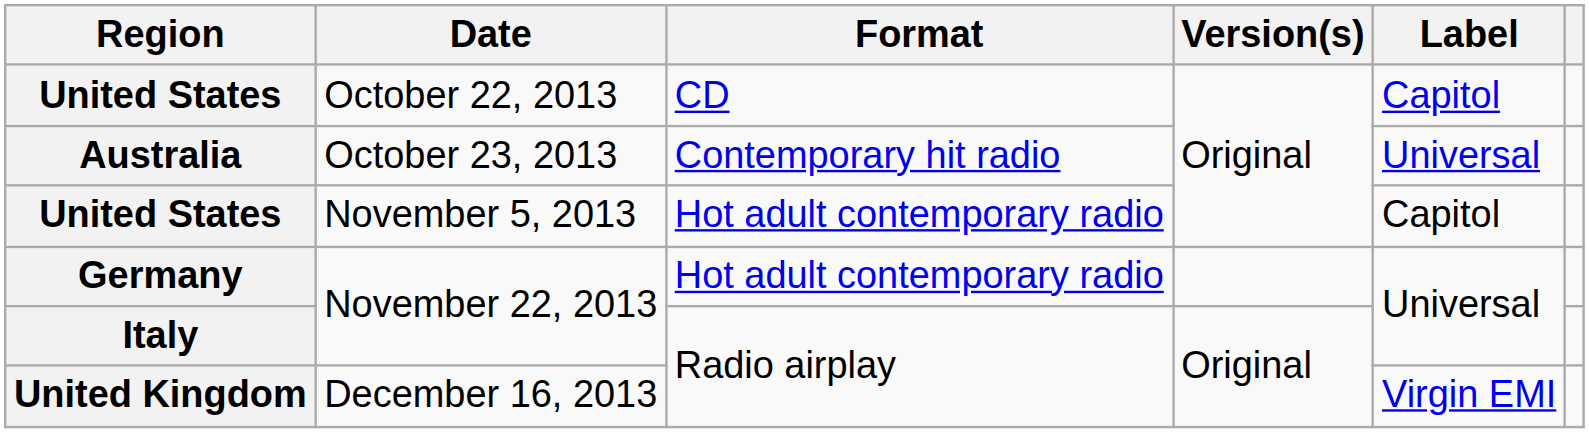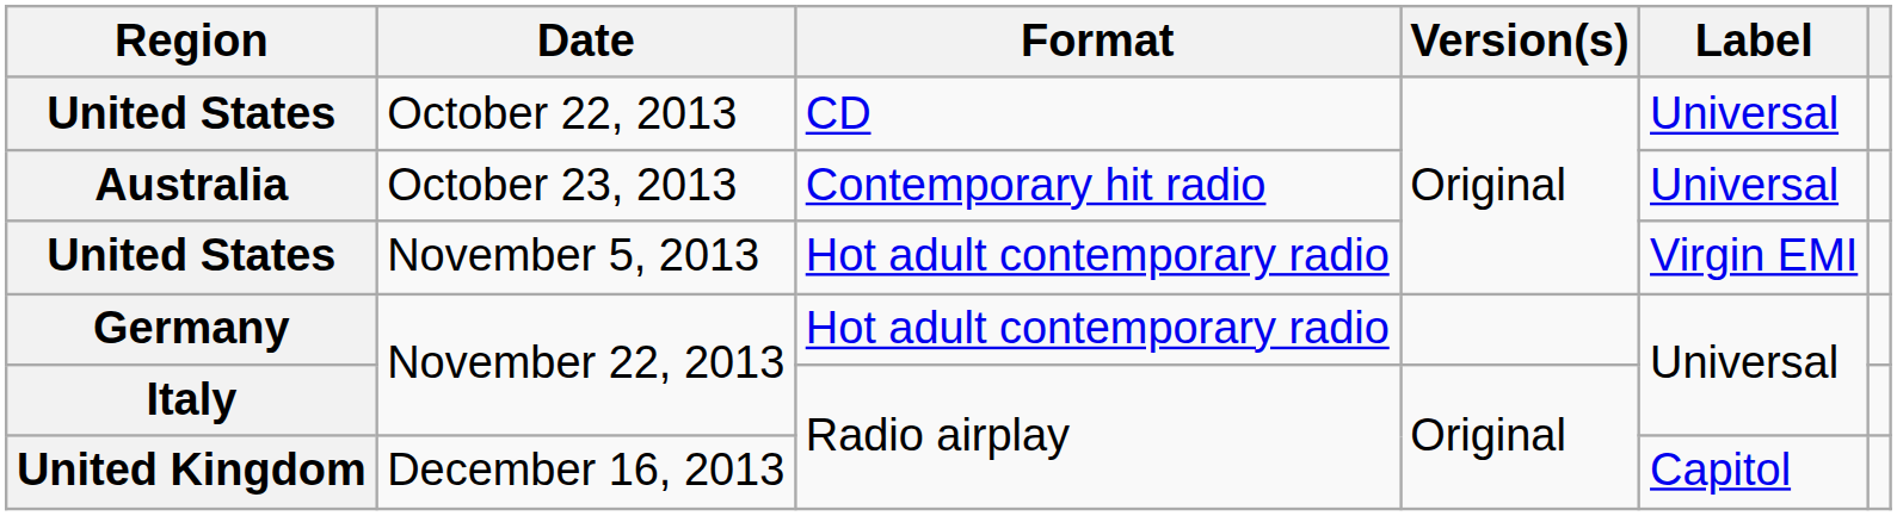 <table class="wikitable plainrowheaders">
 <tr>
 <th scope="col">Region</th>
 <th scope="col">Date</th>
 <th scope="col">Format</th>
 <th scope="col">Version(s)</th>
 <th scope="col">Label</th>
 <th scope="col"></th>
 </tr>
 <tr>
 <th scope="row">United States</th>
 <td>October 22, 2013</td>
 <td><a href='#'>CD</a></td>
 <td rowspan="3">Original</td>
-<td><a href='#'>Capitol</a></td>
+<td><a href='#'>Universal</a></td>
 <td align="center"></td>
 </tr>
 <tr>
 <th scope="row">Australia</th>
 <td>October 23, 2013</td>
 <td><a href='#'>Contemporary hit radio</a></td>
 <td><a href='#'>Universal</a></td>
 <td align="center"></td>
 </tr>
 <tr>
 <th scope="row">United States</th>
 <td>November 5, 2013</td>
 <td><a href='#'>Hot adult contemporary radio</a></td>
-<td>Capitol</td>
+<td><a href='#'>Virgin EMI</a></td>
 <td align="center"></td>
 </tr>
 <tr>
 <th scope="row">Germany</th>
 <td rowspan="2">November 22, 2013</td>
 <td><a href='#'>Hot adult contemporary radio</a></td>
 <td></td>
 <td rowspan="2">Universal</td>
 <td align="center"></td>
 </tr>
 <tr>
 <th scope="row">Italy</th>
 <td rowspan="2">Radio airplay</td>
 <td rowspan="2">Original</td>
 <td align="center"></td>
 </tr>
 <tr>
 <th scope="row">United Kingdom</th>
 <td>December 16, 2013</td>
-<td><a href='#'>Virgin EMI</a></td>
+<td><a href='#'>Capitol</a></td>
 <td align="center"></td>
 </tr>
 </table>
